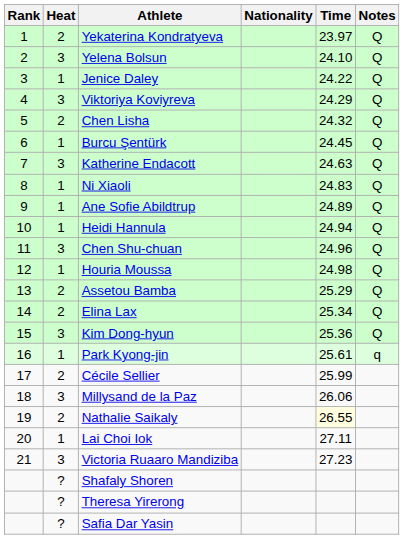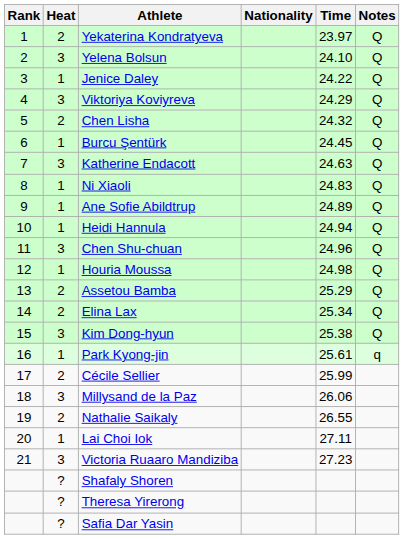 <table class="wikitable sortable" style="text-align:center;font-size:95%">
 <tr>
 <th>Rank</th>
 <th>Heat</th>
 <th>Athlete</th>
 <th>Nationality</th>
 <th>Time</th>
 <th>Notes</th>
 </tr>
 <tr bgcolor=ccffcc>
 <td>1</td>
 <td>2</td>
 <td align="left"><a href='#'>Yekaterina Kondratyeva</a></td>
 <td align=left></td>
 <td>23.97</td>
 <td>Q</td>
 </tr>
 <tr bgcolor=ccffcc>
 <td>2</td>
 <td>3</td>
 <td align="left"><a href='#'>Yelena Bolsun</a></td>
 <td align=left></td>
 <td>24.10</td>
 <td>Q</td>
 </tr>
 <tr bgcolor=ccffcc>
 <td>3</td>
 <td>1</td>
 <td align="left"><a href='#'>Jenice Daley</a></td>
 <td align=left></td>
 <td>24.22</td>
 <td>Q</td>
 </tr>
 <tr bgcolor=ccffcc>
 <td>4</td>
 <td>3</td>
 <td align="left"><a href='#'>Viktoriya Koviyreva</a></td>
 <td align=left></td>
 <td>24.29</td>
 <td>Q</td>
 </tr>
 <tr bgcolor=ccffcc>
 <td>5</td>
 <td>2</td>
 <td align="left"><a href='#'>Chen Lisha</a></td>
 <td align=left></td>
 <td>24.32</td>
 <td>Q</td>
 </tr>
 <tr bgcolor=ccffcc>
 <td>6</td>
 <td>1</td>
 <td align="left"><a href='#'>Burcu Şentürk</a></td>
 <td align=left></td>
 <td>24.45</td>
 <td>Q</td>
 </tr>
 <tr bgcolor=ccffcc>
 <td>7</td>
 <td>3</td>
 <td align="left"><a href='#'>Katherine Endacott</a></td>
 <td align=left></td>
 <td>24.63</td>
 <td>Q</td>
 </tr>
 <tr bgcolor=ccffcc>
 <td>8</td>
 <td>1</td>
 <td align="left"><a href='#'>Ni Xiaoli</a></td>
 <td align=left></td>
 <td>24.83</td>
 <td>Q</td>
 </tr>
 <tr bgcolor=ccffcc>
 <td>9</td>
 <td>1</td>
 <td align="left"><a href='#'>Ane Sofie Abildtrup</a></td>
 <td align=left></td>
 <td>24.89</td>
 <td>Q</td>
 </tr>
 <tr bgcolor=ccffcc>
 <td>10</td>
 <td>1</td>
 <td align="left"><a href='#'>Heidi Hannula</a></td>
 <td align=left></td>
 <td>24.94</td>
 <td>Q</td>
 </tr>
 <tr bgcolor=ccffcc>
 <td>11</td>
 <td>3</td>
 <td align="left"><a href='#'>Chen Shu-chuan</a></td>
 <td align=left></td>
 <td>24.96</td>
 <td>Q</td>
 </tr>
 <tr bgcolor=ccffcc>
 <td>12</td>
 <td>1</td>
 <td align="left"><a href='#'>Houria Moussa</a></td>
 <td align=left></td>
 <td>24.98</td>
 <td>Q</td>
 </tr>
 <tr bgcolor=ccffcc>
 <td>13</td>
 <td>2</td>
 <td align="left"><a href='#'>Assetou Bamba</a></td>
 <td align=left></td>
 <td>25.29</td>
 <td>Q</td>
 </tr>
 <tr bgcolor=ccffcc>
 <td>14</td>
 <td>2</td>
 <td align="left"><a href='#'>Elina Lax</a></td>
 <td align=left></td>
 <td>25.34</td>
 <td>Q</td>
 </tr>
 <tr bgcolor=ccffcc>
 <td>15</td>
 <td>3</td>
 <td align="left"><a href='#'>Kim Dong-hyun</a></td>
 <td align=left></td>
-<td>25.36</td>
+<td>25.38</td>
 <td>Q</td>
 </tr>
 <tr bgcolor=ddffdd>
 <td>16</td>
 <td>1</td>
 <td align="left"><a href='#'>Park Kyong-jin</a></td>
 <td align=left></td>
 <td>25.61</td>
 <td>q</td>
 </tr>
 <tr>
 <td>17</td>
 <td>2</td>
 <td align="left"><a href='#'>Cécile Sellier</a></td>
 <td align=left></td>
 <td>25.99</td>
 <td></td>
 </tr>
 <tr>
 <td>18</td>
 <td>3</td>
 <td align="left"><a href='#'>Millysand de la Paz</a></td>
 <td align=left></td>
 <td>26.06</td>
 <td></td>
 </tr>
 <tr>
 <td>19</td>
 <td>2</td>
 <td align="left"><a href='#'>Nathalie Saikaly</a></td>
 <td align=left></td>
-<td style="background: lightyellow;">26.55</td>
+<td>26.55</td>
 <td></td>
 </tr>
 <tr>
 <td>20</td>
 <td>1</td>
 <td align="left"><a href='#'>Lai Choi Iok</a></td>
 <td align=left></td>
 <td>27.11</td>
 <td></td>
 </tr>
 <tr>
 <td>21</td>
 <td>3</td>
 <td align="left"><a href='#'>Victoria Ruaaro Mandiziba</a></td>
 <td align=left></td>
 <td>27.23</td>
 <td></td>
 </tr>
 <tr>
 <td></td>
 <td>?</td>
 <td align="left"><a href='#'>Shafaly Shoren</a></td>
 <td align=left></td>
 <td></td>
 <td></td>
 </tr>
 <tr>
 <td></td>
 <td>?</td>
 <td align="left"><a href='#'>Theresa Yirerong</a></td>
 <td align=left></td>
 <td></td>
 <td></td>
 </tr>
 <tr>
 <td></td>
 <td>?</td>
 <td align="left"><a href='#'>Safia Dar Yasin</a></td>
 <td align=left></td>
 <td></td>
 <td></td>
 </tr>
 </table>
